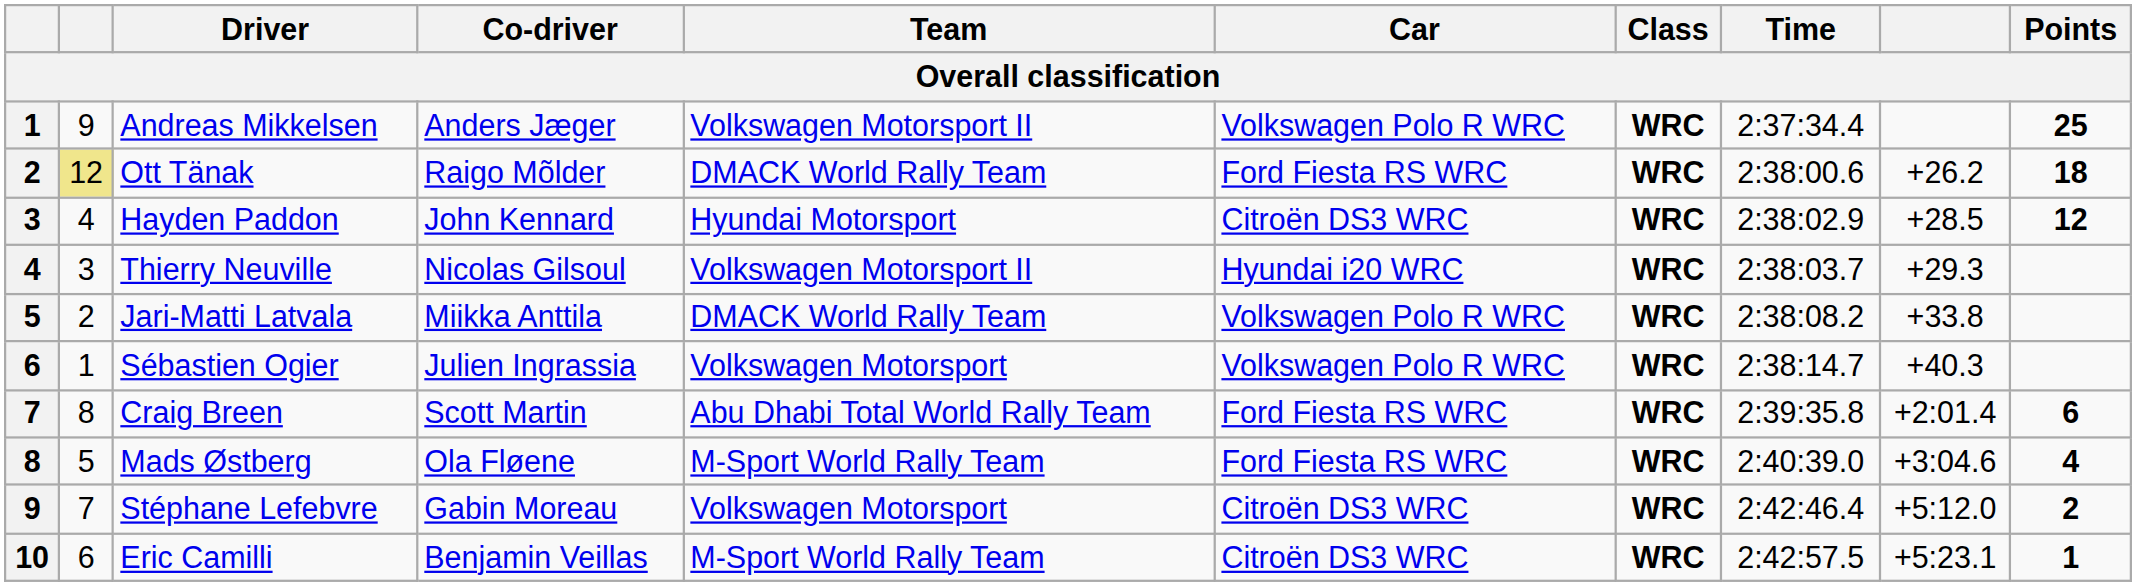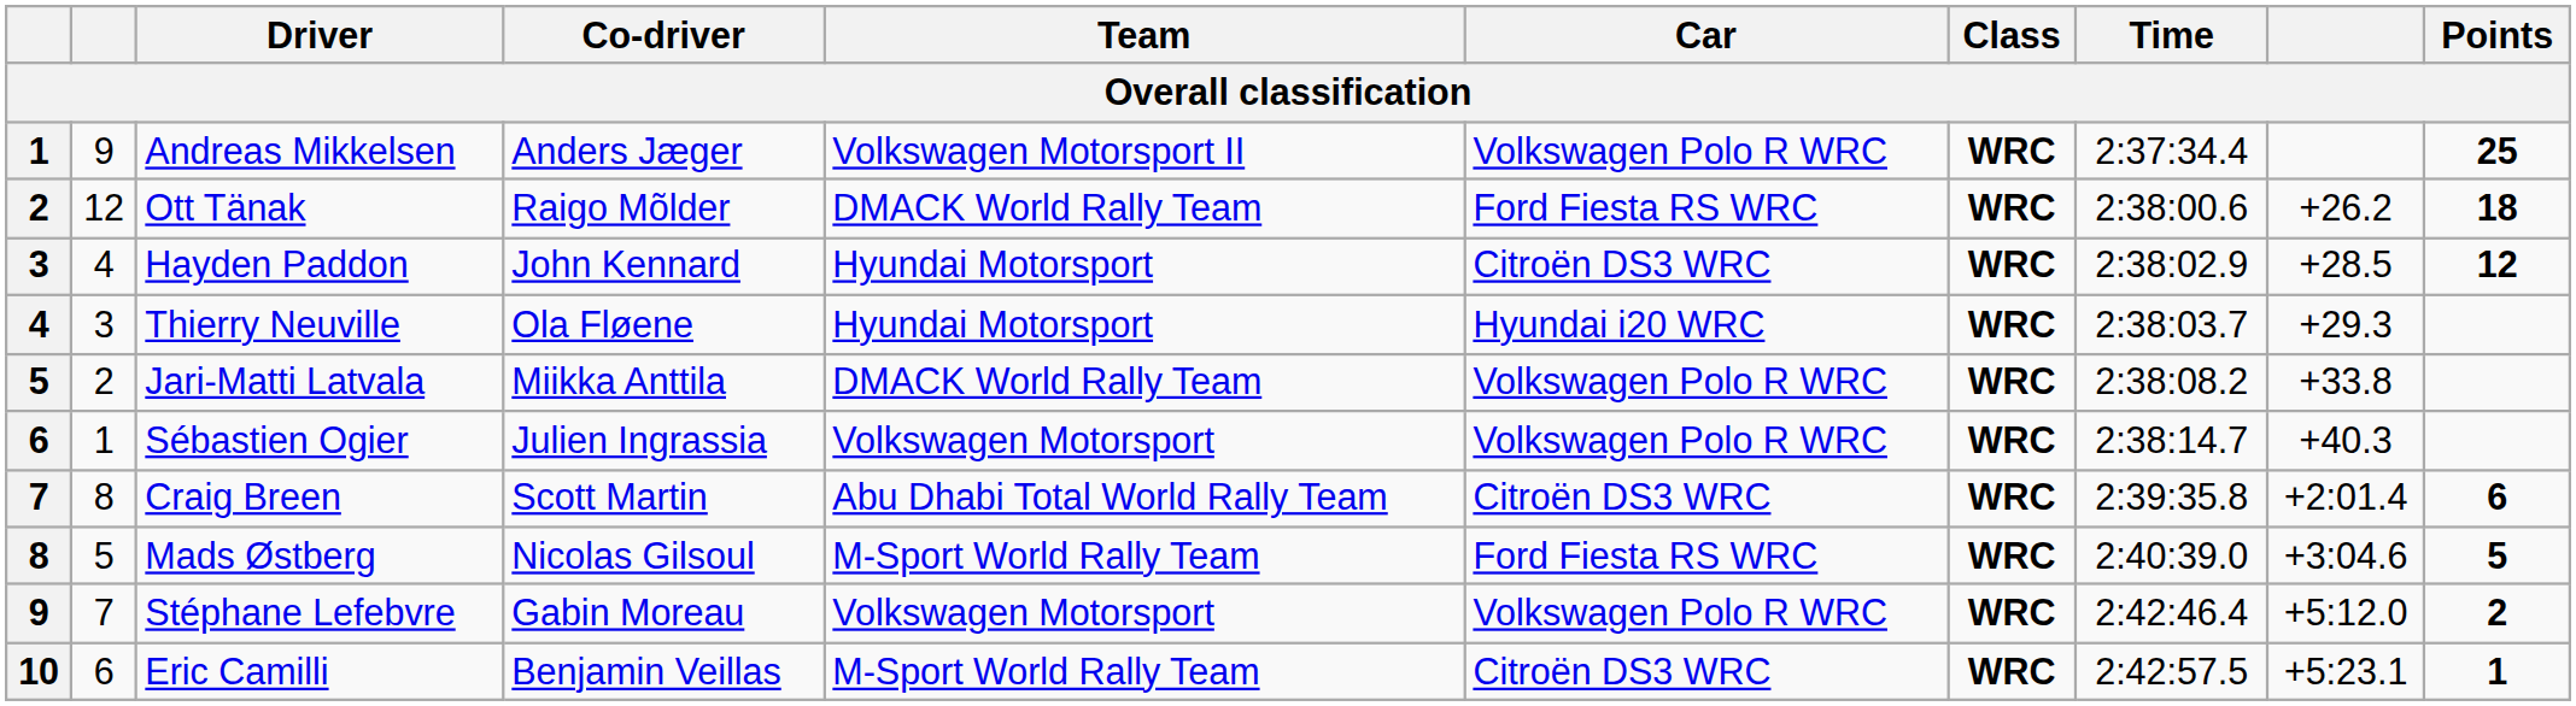 <table class="wikitable" width=85% style="text-align: left; font-size: 85%; max-width: 950px;">
 <tr>
 <th></th>
 <th></th>
 <th>Driver</th>
 <th>Co-driver</th>
 <th>Team</th>
 <th>Car</th>
 <th>Class</th>
 <th>Time</th>
 <th></th>
 <th>Points</th>
 </tr>
 <tr>
 <th colspan=11>Overall classification</th>
 </tr>
 <tr>
 <th>1</th>
 <td align="center">9</td>
 <td> <a href='#'>Andreas Mikkelsen</a></td>
 <td> <a href='#'>Anders Jæger</a></td>
 <td> <a href='#'>Volkswagen Motorsport II</a></td>
 <td><a href='#'>Volkswagen Polo R WRC</a></td>
 <td align="center"><strong><span>WRC</span></strong></td>
 <td align="center">2:37:34.4</td>
 <td align="center"></td>
 <td align="center"><strong>25</strong></td>
 </tr>
 <tr>
 <th>2</th>
-<td align="center" style="background: khaki;">12</td>
+<td align="center">12</td>
 <td> <a href='#'>Ott Tänak</a></td>
 <td> <a href='#'>Raigo Mõlder</a></td>
 <td> <a href='#'>DMACK World Rally Team</a></td>
 <td><a href='#'>Ford Fiesta RS WRC</a></td>
 <td align="center"><strong><span>WRC</span></strong></td>
 <td align="center">2:38:00.6</td>
 <td align="center">+26.2</td>
 <td align="center"><strong>18</strong></td>
 </tr>
 <tr>
 <th>3</th>
 <td align="center">4</td>
 <td> <a href='#'>Hayden Paddon</a></td>
 <td> <a href='#'>John Kennard</a></td>
 <td> <a href='#'>Hyundai Motorsport</a></td>
 <td><a href='#'>Citroën DS3 WRC</a></td>
 <td align="center"><strong><span>WRC</span></strong></td>
 <td align="center">2:38:02.9</td>
 <td align="center">+28.5</td>
 <td align="center"><strong>12</strong></td>
 </tr>
 <tr>
 <th>4</th>
 <td align="center">3</td>
 <td> <a href='#'>Thierry Neuville</a></td>
-<td> <a href='#'>Nicolas Gilsoul</a></td>
-<td> <a href='#'>Volkswagen Motorsport II</a></td>
+<td> <a href='#'>Ola Fløene</a></td>
+<td> <a href='#'>Hyundai Motorsport</a></td>
 <td><a href='#'>Hyundai i20 WRC</a></td>
 <td align="center"><strong><span>WRC</span></strong></td>
 <td align="center">2:38:03.7</td>
 <td align="center">+29.3</td>
 <td align="center"><strong></strong></td>
 </tr>
 <tr>
 <th>5</th>
 <td align="center">2</td>
 <td> <a href='#'>Jari-Matti Latvala</a></td>
 <td> <a href='#'>Miikka Anttila</a></td>
 <td> <a href='#'>DMACK World Rally Team</a></td>
 <td><a href='#'>Volkswagen Polo R WRC</a></td>
 <td align="center"><strong><span>WRC</span></strong></td>
 <td align="center">2:38:08.2</td>
 <td align="center">+33.8</td>
 <td align="center"><strong></strong></td>
 </tr>
 <tr>
 <th>6</th>
 <td align="center">1</td>
 <td> <a href='#'>Sébastien Ogier</a></td>
 <td> <a href='#'>Julien Ingrassia</a></td>
 <td> <a href='#'>Volkswagen Motorsport</a></td>
 <td><a href='#'>Volkswagen Polo R WRC</a></td>
 <td align="center"><strong><span>WRC</span></strong></td>
 <td align="center">2:38:14.7</td>
 <td align="center">+40.3</td>
 <td align="center"><strong></strong></td>
 </tr>
 <tr>
 <th>7</th>
 <td align="center">8</td>
 <td> <a href='#'>Craig Breen</a></td>
 <td> <a href='#'>Scott Martin</a></td>
 <td> <a href='#'>Abu Dhabi Total World Rally Team</a></td>
-<td><a href='#'>Ford Fiesta RS WRC</a></td>
+<td><a href='#'>Citroën DS3 WRC</a></td>
 <td align="center"><strong><span>WRC</span></strong></td>
 <td align="center">2:39:35.8</td>
 <td align="center">+2:01.4</td>
 <td align="center"><strong>6</strong></td>
 </tr>
 <tr>
 <th>8</th>
 <td align="center">5</td>
 <td> <a href='#'>Mads Østberg</a></td>
-<td> <a href='#'>Ola Fløene</a></td>
+<td> <a href='#'>Nicolas Gilsoul</a></td>
 <td> <a href='#'>M-Sport World Rally Team</a></td>
 <td><a href='#'>Ford Fiesta RS WRC</a></td>
 <td align="center"><strong><span>WRC</span></strong></td>
 <td align="center">2:40:39.0</td>
 <td align="center">+3:04.6</td>
-<td align="center"><strong>4</strong></td>
+<td align="center"><strong>5</strong></td>
 </tr>
 <tr>
 <th>9</th>
 <td align="center">7</td>
 <td> <a href='#'>Stéphane Lefebvre</a></td>
 <td> <a href='#'>Gabin Moreau</a></td>
 <td> <a href='#'>Volkswagen Motorsport</a></td>
-<td><a href='#'>Citroën DS3 WRC</a></td>
+<td><a href='#'>Volkswagen Polo R WRC</a></td>
 <td align="center"><strong><span>WRC</span></strong></td>
 <td align="center">2:42:46.4</td>
 <td align="center">+5:12.0</td>
 <td align="center"><strong>2</strong></td>
 </tr>
 <tr>
 <th>10</th>
 <td align="center">6</td>
 <td> <a href='#'>Eric Camilli</a></td>
 <td> <a href='#'>Benjamin Veillas</a></td>
 <td> <a href='#'>M-Sport World Rally Team</a></td>
 <td><a href='#'>Citroën DS3 WRC</a></td>
 <td align="center"><strong><span>WRC</span></strong></td>
 <td align="center">2:42:57.5</td>
 <td align="center">+5:23.1</td>
 <td align="center"><strong>1</strong></td>
 </tr>
 </table>
